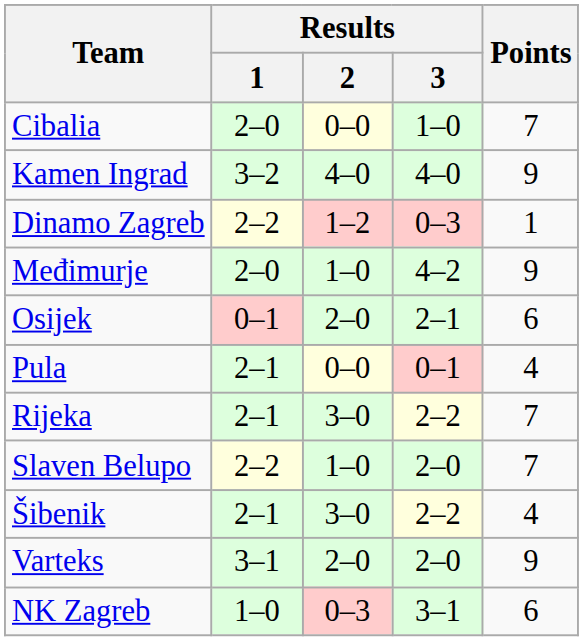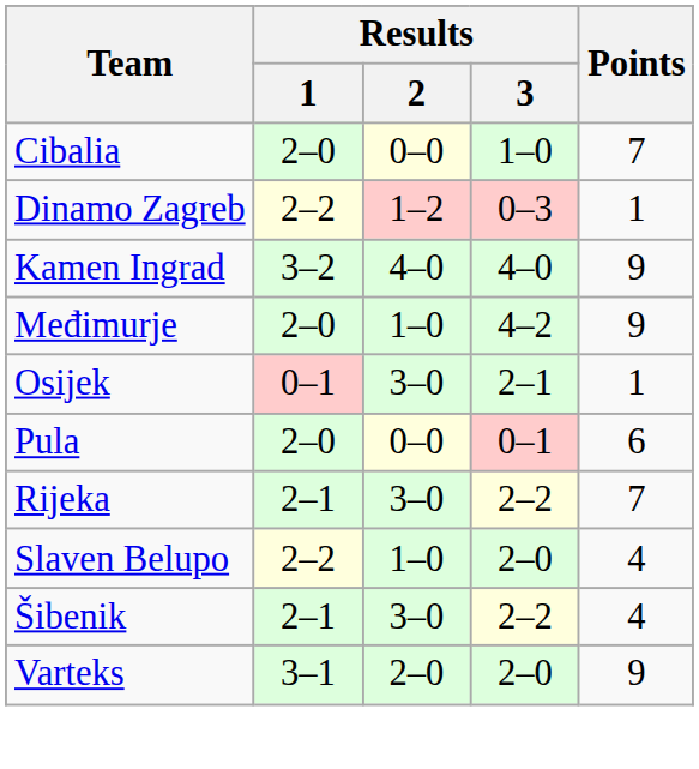 <table class="wikitable" style="text-align:center">
 <tr>
 <th rowspan=2>Team</th>
 <th colspan=3>Results</th>
 <th rowspan=2>Points</th>
 </tr>
 <tr>
 <th width=40>1</th>
 <th width=40>2</th>
 <th width=40>3</th>
 </tr>
 <tr>
 <td align=left><a href='#'>Cibalia</a></td>
 <td bgcolor=#ddffdd>2–0</td>
 <td bgcolor=#ffffdd>0–0</td>
 <td bgcolor=#ddffdd>1–0</td>
 <td>7</td>
 </tr>
 <tr>
+<td align=left><a href='#'>Dinamo Zagreb</a></td>
+<td bgcolor=#ffffdd>2–2</td>
+<td bgcolor=#ffcccc>1–2</td>
+<td bgcolor=#ffcccc>0–3</td>
+<td>1</td>
+</tr>
+<tr>
 <td align=left><a href='#'>Kamen Ingrad</a></td>
 <td bgcolor=#ddffdd>3–2</td>
 <td bgcolor=#ddffdd>4–0</td>
 <td bgcolor=#ddffdd>4–0</td>
 <td>9</td>
-</tr>
-<tr>
-<td align=left><a href='#'>Dinamo Zagreb</a></td>
-<td bgcolor=#ffffdd>2–2</td>
-<td bgcolor=#ffcccc>1–2</td>
-<td bgcolor=#ffcccc>0–3</td>
-<td>1</td>
 </tr>
 <tr>
 <td align=left><a href='#'>Međimurje</a></td>
 <td bgcolor=#ddffdd>2–0</td>
 <td bgcolor=#ddffdd>1–0</td>
 <td bgcolor=#ddffdd>4–2</td>
 <td>9</td>
 </tr>
 <tr>
 <td align=left><a href='#'>Osijek</a></td>
 <td bgcolor=#ffcccc>0–1</td>
-<td bgcolor=#ddffdd>2–0</td>
+<td bgcolor=#ddffdd>3–0</td>
 <td bgcolor=#ddffdd>2–1</td>
-<td>6</td>
+<td>1</td>
 </tr>
 <tr>
 <td align=left><a href='#'>Pula</a></td>
-<td bgcolor=#ddffdd>2–1</td>
+<td bgcolor=#ddffdd>2–0</td>
 <td bgcolor=#ffffdd>0–0</td>
 <td bgcolor=#ffcccc>0–1</td>
-<td>4</td>
+<td>6</td>
 </tr>
 <tr>
 <td align=left><a href='#'>Rijeka</a></td>
 <td bgcolor=#ddffdd>2–1</td>
 <td bgcolor=#ddffdd>3–0</td>
 <td bgcolor=#ffffdd>2–2</td>
 <td>7</td>
 </tr>
 <tr>
 <td align=left><a href='#'>Slaven Belupo</a></td>
 <td bgcolor=#ffffdd>2–2</td>
 <td bgcolor=#ddffdd>1–0</td>
 <td bgcolor=#ddffdd>2–0</td>
-<td>7</td>
+<td>4</td>
 </tr>
 <tr>
 <td align=left><a href='#'>Šibenik</a></td>
 <td bgcolor=#ddffdd>2–1</td>
 <td bgcolor=#ddffdd>3–0</td>
 <td bgcolor=#ffffdd>2–2</td>
 <td>4</td>
 </tr>
 <tr>
 <td align=left><a href='#'>Varteks</a></td>
 <td bgcolor=#ddffdd>3–1</td>
 <td bgcolor=#ddffdd>2–0</td>
 <td bgcolor=#ddffdd>2–0</td>
 <td>9</td>
 </tr>
-<tr>
-<td align=left><a href='#'>NK Zagreb</a></td>
-<td bgcolor=#ddffdd>1–0</td>
-<td bgcolor=#ffcccc>0–3</td>
-<td bgcolor=#ddffdd>3–1</td>
-<td>6</td>
-</tr>
 </table>
